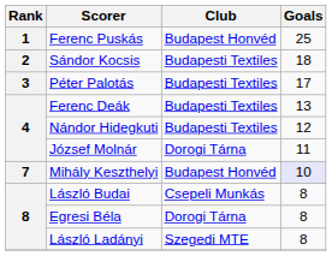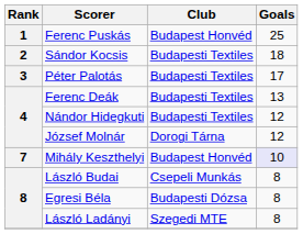 <table class="wikitable" style="text-align:center">
 <tr>
 <th>Rank</th>
 <th>Scorer</th>
 <th>Club</th>
 <th>Goals</th>
 </tr>
 <tr>
 <th rowspan="1">1</th>
 <td align=left> <a href='#'>Ferenc Puskás</a></td>
 <td align=left><a href='#'>Budapest Honvéd</a></td>
 <td>25</td>
 </tr>
 <tr>
 <th rowspan="1">2</th>
 <td align=left> <a href='#'>Sándor Kocsis</a></td>
 <td align=left><a href='#'>Budapesti Textiles</a></td>
 <td>18</td>
 </tr>
 <tr>
 <th rowspan="1">3</th>
 <td align=left> <a href='#'>Péter Palotás</a></td>
 <td align=left><a href='#'>Budapesti Textiles</a></td>
 <td>17</td>
 </tr>
 <tr>
 <th rowspan="3">4</th>
 <td align=left> <a href='#'>Ferenc Deák</a></td>
 <td align=left><a href='#'>Budapesti Textiles</a></td>
 <td>13</td>
 </tr>
 <tr>
 <td align=left> <a href='#'>Nándor Hidegkuti</a></td>
 <td align=left><a href='#'>Budapesti Textiles</a></td>
 <td>12</td>
 </tr>
 <tr>
 <td align=left> <a href='#'>József Molnár</a></td>
 <td align=left><a href='#'>Dorogi Tárna</a></td>
-<td>11</td>
+<td>12</td>
 </tr>
 <tr>
 <th rowspan="1">7</th>
 <td align=left> <a href='#'>Mihály Keszthelyi</a></td>
 <td align=left><a href='#'>Budapest Honvéd</a></td>
 <td style="background: lavender;">10</td>
 </tr>
 <tr>
 <th rowspan="3">8</th>
 <td align=left> <a href='#'>László Budai</a></td>
 <td align=left><a href='#'>Csepeli Munkás</a></td>
 <td>8</td>
 </tr>
 <tr>
 <td align=left> <a href='#'>Egresi Béla</a></td>
-<td align=left><a href='#'>Dorogi Tárna</a></td>
+<td align=left><a href='#'>Budapesti Dózsa</a></td>
 <td>8</td>
 </tr>
 <tr>
 <td align=left> <a href='#'>László Ladányi</a></td>
 <td align=left><a href='#'>Szegedi MTE</a></td>
 <td>8</td>
 </tr>
 <tr>
 </tr>
 </table>
